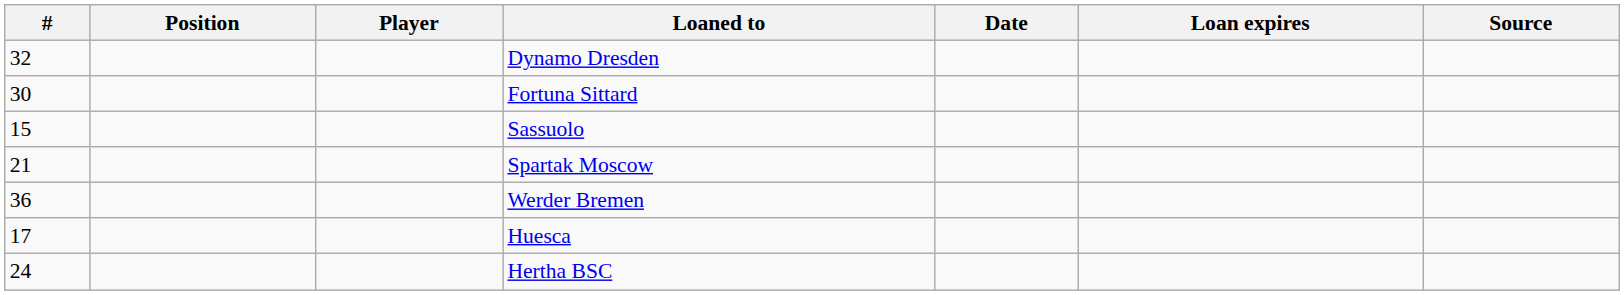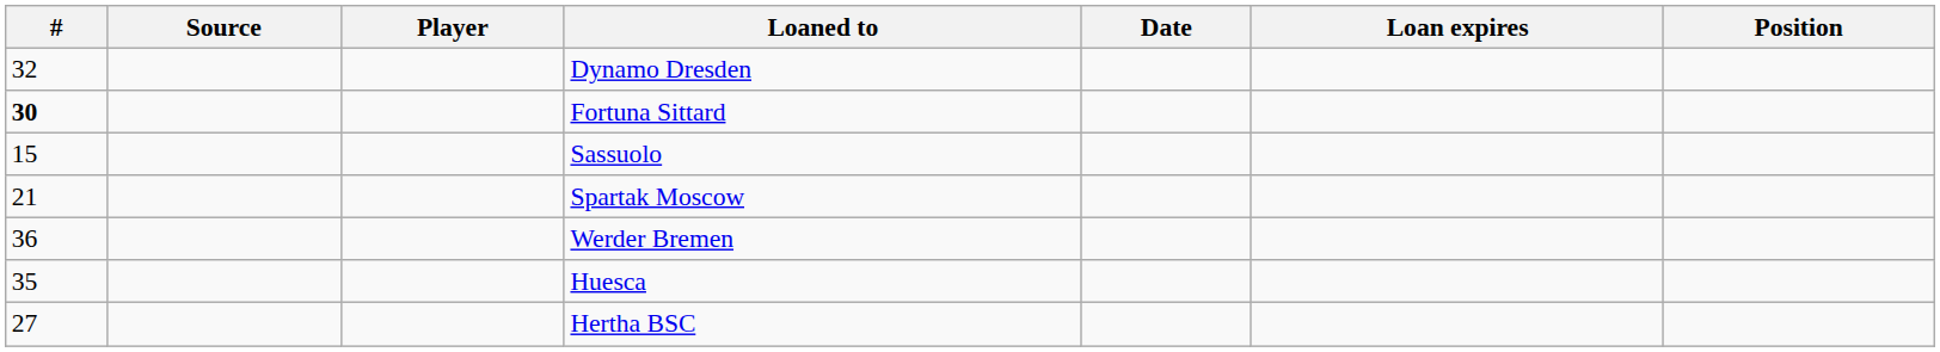 <table class="wikitable sortable" style="width:90%; text-align:center; font-size:95%; text-align:left;">
 <tr>
 <th>#</th>
-<th>Position</th>
+<th>Source</th>
 <th>Player</th>
 <th>Loaned to</th>
 <th>Date</th>
 <th>Loan expires</th>
-<th>Source</th>
+<th>Position</th>
 </tr>
 <tr>
 <td>32</td>
 <td></td>
 <td></td>
 <td> <a href='#'>Dynamo Dresden</a></td>
 <td></td>
 <td></td>
 <td></td>
 </tr>
 <tr>
-<td>30</td>
+<td><strong>30</strong></td>
 <td></td>
 <td></td>
 <td> <a href='#'>Fortuna Sittard</a></td>
 <td></td>
 <td></td>
 <td></td>
 </tr>
 <tr>
 <td>15</td>
 <td></td>
 <td></td>
 <td> <a href='#'>Sassuolo</a></td>
 <td></td>
 <td></td>
 <td></td>
 </tr>
 <tr>
 <td>21</td>
 <td></td>
 <td></td>
 <td> <a href='#'>Spartak Moscow</a></td>
 <td></td>
 <td></td>
 <td></td>
 </tr>
 <tr>
 <td>36</td>
 <td></td>
 <td></td>
 <td> <a href='#'>Werder Bremen</a></td>
 <td></td>
 <td></td>
 <td></td>
 </tr>
 <tr>
-<td>17</td>
+<td>35</td>
 <td></td>
 <td></td>
 <td> <a href='#'>Huesca</a></td>
 <td></td>
 <td></td>
 <td></td>
 </tr>
 <tr>
-<td>24</td>
+<td>27</td>
 <td></td>
 <td></td>
 <td> <a href='#'>Hertha BSC</a></td>
 <td></td>
 <td></td>
 <td></td>
 </tr>
 </table>
